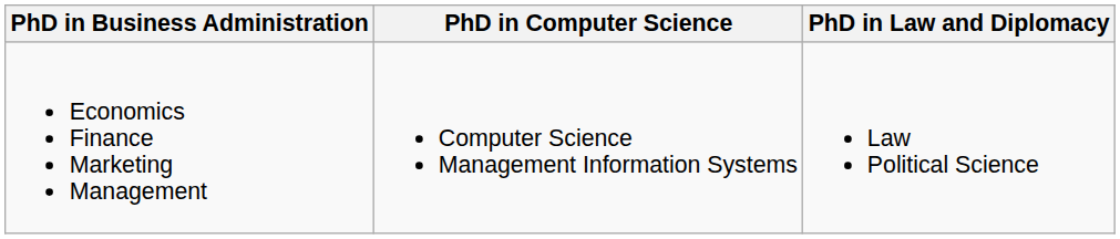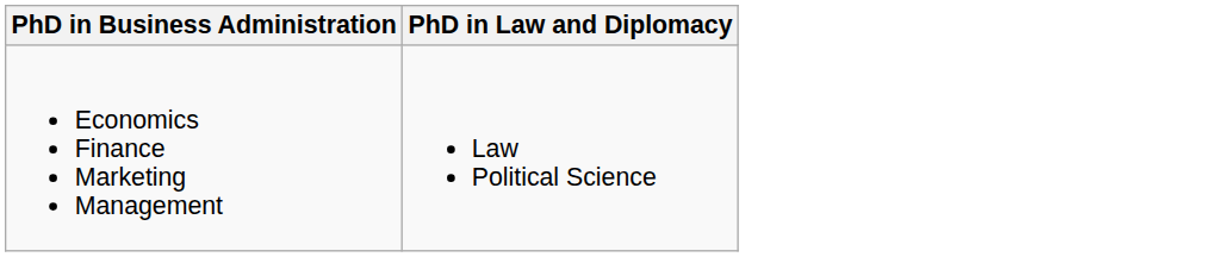 <table class="wikitable">
 <tr>
 <th>PhD in Business Administration</th>
-<th>PhD in Computer Science</th>
 <th>PhD in Law and Diplomacy</th>
 </tr>
 <tr>
 <td><br><ul><li>Economics</li><li>Finance</li><li>Marketing</li><li>Management</li></ul></td>
-<td><br><ul><li>Computer Science</li><li>Management Information Systems</li></ul></td>
 <td><br><ul><li>Law</li><li>Political Science</li></ul></td>
 </tr>
 </table>
